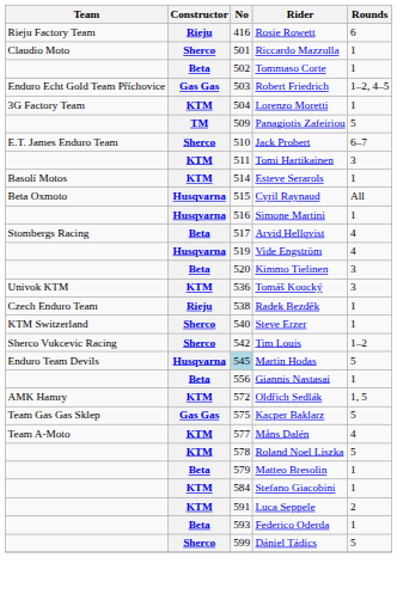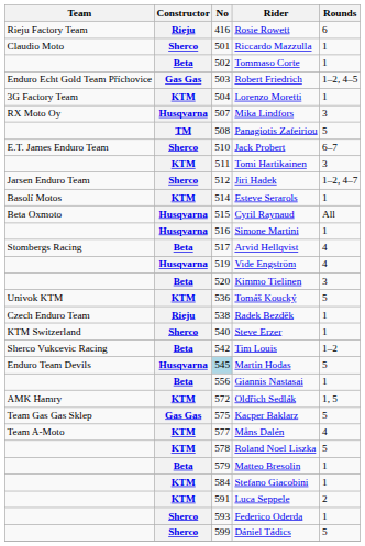 <table class="wikitable" style="font-size: 85%;">
 <tr>
 <th>Team</th>
 <th>Constructor</th>
 <th>No</th>
 <th>Rider</th>
 <th>Rounds</th>
 </tr>
 <tr>
 <td>Rieju Factory Team</td>
 <th><a href='#'>Rieju</a></th>
 <td align="right">416</td>
 <td> <a href='#'>Rosie Rowett</a></td>
 <td>6</td>
 </tr>
 <tr>
 <td>Claudio Moto</td>
 <th><a href='#'>Sherco</a></th>
 <td align="right">501</td>
 <td> <a href='#'>Riccardo Mazzulla</a></td>
 <td>1</td>
 </tr>
 <tr>
 <td></td>
 <th><a href='#'>Beta</a></th>
 <td align="right">502</td>
 <td> <a href='#'>Tommaso Corte</a></td>
 <td>1</td>
 </tr>
 <tr>
 <td>Enduro Echt Gold Team Příchovice</td>
 <th><a href='#'>Gas Gas</a></th>
 <td align="right">503</td>
 <td> <a href='#'>Robert Friedrich</a></td>
 <td>1–2, 4–5</td>
 </tr>
 <tr>
 <td>3G Factory Team</td>
 <th><a href='#'>KTM</a></th>
 <td align="right">504</td>
 <td> <a href='#'>Lorenzo Moretti</a></td>
 <td>1</td>
 </tr>
 <tr>
+<td>RX Moto Oy</td>
+<th><a href='#'>Husqvarna</a></th>
+<td align="right">507</td>
+<td> <a href='#'>Mika Lindfors</a></td>
+<td>3</td>
+</tr>
+<tr>
 <td></td>
 <th><a href='#'>TM</a></th>
-<td align="right">509</td>
+<td align="right">508</td>
 <td> <a href='#'>Panagiotis Zafeiriou</a></td>
 <td>5</td>
 </tr>
 <tr>
 <td>E.T. James Enduro Team</td>
 <th><a href='#'>Sherco</a></th>
 <td align="right">510</td>
 <td> <a href='#'>Jack Probert</a></td>
 <td>6–7</td>
 </tr>
 <tr>
 <td></td>
 <th><a href='#'>KTM</a></th>
 <td align="right">511</td>
 <td> <a href='#'>Tomi Hartikainen</a></td>
 <td>3</td>
+</tr>
+<tr>
+<td>Jarsen Enduro Team</td>
+<th><a href='#'>Sherco</a></th>
+<td align="right">512</td>
+<td> <a href='#'>Jiri Hadek</a></td>
+<td>1–2, 4–7</td>
 </tr>
 <tr>
 <td>Basolí Motos</td>
 <th><a href='#'>KTM</a></th>
 <td align="right">514</td>
 <td> <a href='#'>Esteve Serarols</a></td>
 <td>1</td>
 </tr>
 <tr>
 <td>Beta Oxmoto</td>
 <th><a href='#'>Husqvarna</a></th>
 <td align="right">515</td>
 <td> <a href='#'>Cyril Raynaud</a></td>
 <td>All</td>
 </tr>
 <tr>
 <td></td>
 <th><a href='#'>Husqvarna</a></th>
 <td align="right">516</td>
 <td> <a href='#'>Simone Martini</a></td>
 <td>1</td>
 </tr>
 <tr>
 <td>Stombergs Racing</td>
 <th><a href='#'>Beta</a></th>
 <td align="right">517</td>
 <td> <a href='#'>Arvid Hellqvist</a></td>
 <td>4</td>
 </tr>
 <tr>
 <td></td>
 <th><a href='#'>Husqvarna</a></th>
 <td align="right">519</td>
 <td> <a href='#'>Vide Engström</a></td>
 <td>4</td>
 </tr>
 <tr>
 <td></td>
 <th><a href='#'>Beta</a></th>
 <td align="right">520</td>
 <td> <a href='#'>Kimmo Tielinen</a></td>
 <td>3</td>
 </tr>
 <tr>
 <td>Univok KTM</td>
 <th><a href='#'>KTM</a></th>
 <td align="right">536</td>
 <td> <a href='#'>Tomáš Koucký</a></td>
-<td>3</td>
+<td>5</td>
 </tr>
 <tr>
 <td>Czech Enduro Team</td>
 <th><a href='#'>Rieju</a></th>
 <td align="right">538</td>
 <td> <a href='#'>Radek Bezděk</a></td>
 <td>1</td>
 </tr>
 <tr>
 <td>KTM Switzerland</td>
 <th><a href='#'>Sherco</a></th>
 <td align="right">540</td>
 <td> <a href='#'>Steve Erzer</a></td>
 <td>1</td>
 </tr>
 <tr>
 <td>Sherco Vukcevic Racing</td>
-<th><a href='#'>Sherco</a></th>
+<th><a href='#'>Beta</a></th>
 <td align="right">542</td>
 <td> <a href='#'>Tim Louis</a></td>
 <td>1–2</td>
 </tr>
 <tr>
 <td>Enduro Team Devils</td>
 <th><a href='#'>Husqvarna</a></th>
 <td align="right" style="background: lightblue;">545</td>
 <td> <a href='#'>Martin Hodas</a></td>
 <td>5</td>
 </tr>
 <tr>
 <td></td>
 <th><a href='#'>Beta</a></th>
 <td align="right">556</td>
 <td> <a href='#'>Giannis Nastasai</a></td>
 <td>1</td>
 </tr>
 <tr>
 <td>AMK Hamry</td>
 <th><a href='#'>KTM</a></th>
 <td align="right">572</td>
 <td> <a href='#'>Oldřich Sedlák</a></td>
 <td>1, 5</td>
 </tr>
 <tr>
 <td>Team Gas Gas Sklep</td>
 <th><a href='#'>Gas Gas</a></th>
 <td align="right">575</td>
 <td> <a href='#'>Kacper Baklarz</a></td>
 <td>5</td>
 </tr>
 <tr>
 <td>Team A-Moto</td>
 <th><a href='#'>KTM</a></th>
 <td align="right">577</td>
 <td> <a href='#'>Måns Dalén</a></td>
 <td>4</td>
 </tr>
 <tr>
 <td></td>
 <th><a href='#'>KTM</a></th>
 <td align="right">578</td>
 <td> <a href='#'>Roland Noel Liszka</a></td>
 <td>5</td>
 </tr>
 <tr>
 <td></td>
 <th><a href='#'>Beta</a></th>
 <td align="right">579</td>
 <td> <a href='#'>Matteo Bresolin</a></td>
 <td>1</td>
 </tr>
 <tr>
 <td></td>
 <th><a href='#'>KTM</a></th>
 <td align="right">584</td>
 <td> <a href='#'>Stefano Giacobini</a></td>
 <td>1</td>
 </tr>
 <tr>
 <td></td>
 <th><a href='#'>KTM</a></th>
 <td align="right">591</td>
 <td> <a href='#'>Luca Seppele</a></td>
 <td>2</td>
 </tr>
 <tr>
 <td></td>
-<th><a href='#'>Beta</a></th>
+<th><a href='#'>Sherco</a></th>
 <td align="right">593</td>
 <td> <a href='#'>Federico Oderda</a></td>
 <td>1</td>
 </tr>
 <tr>
 <td></td>
 <th><a href='#'>Sherco</a></th>
 <td align="right">599</td>
 <td> <a href='#'>Dániel Tádics</a></td>
 <td>5</td>
 </tr>
 <tr>
 </tr>
 </table>
